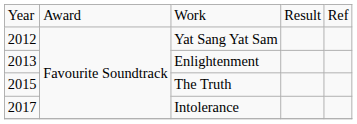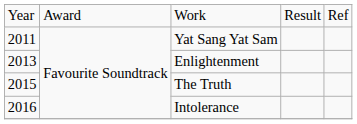 <table class="wikitable">
 <tr>
 <td>Year</td>
 <td>Award</td>
 <td>Work</td>
 <td>Result</td>
 <td>Ref</td>
 </tr>
 <tr>
-<td>2012</td>
+<td>2011</td>
 <td rowspan="4">Favourite Soundtrack</td>
 <td>Yat Sang Yat Sam</td>
 <td></td>
 <td></td>
 </tr>
 <tr>
 <td>2013</td>
 <td>Enlightenment</td>
 <td></td>
 <td></td>
 </tr>
 <tr>
 <td>2015</td>
 <td>The Truth</td>
 <td></td>
 <td></td>
 </tr>
 <tr>
-<td>2017</td>
+<td>2016</td>
 <td>Intolerance</td>
 <td></td>
 <td></td>
 </tr>
 <tr>
 </tr>
 </table>
